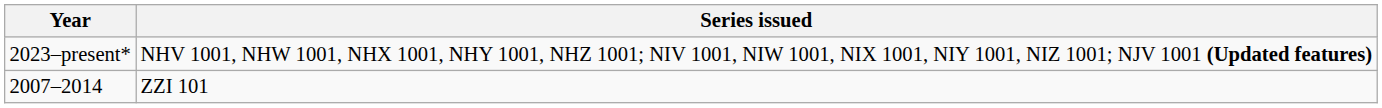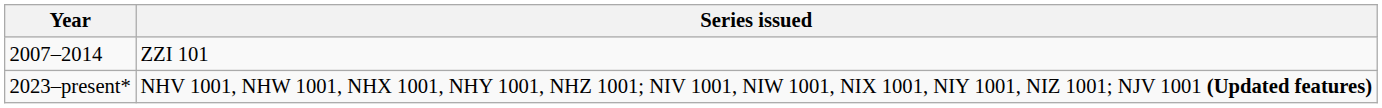 <table class="wikitable">
 <tr>
 <th>Year</th>
 <th>Series issued</th>
 </tr>
 <tr>
+<td>2007–2014</td>
+<td>ZZI 101</td>
+</tr>
+<tr>
 <td>2023–present*</td>
 <td>NHV 1001, NHW 1001, NHX 1001, NHY 1001, NHZ 1001; NIV 1001, NIW 1001, NIX 1001, NIY 1001, NIZ 1001; NJV 1001 <strong>(Updated features)</strong></td>
 </tr>
-<tr>
-<td>2007–2014</td>
-<td>ZZI 101</td>
-</tr>
 </table>
